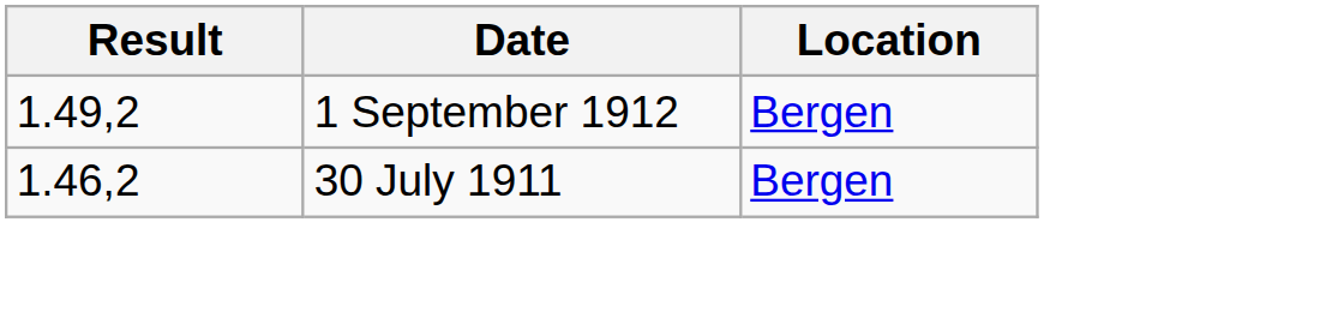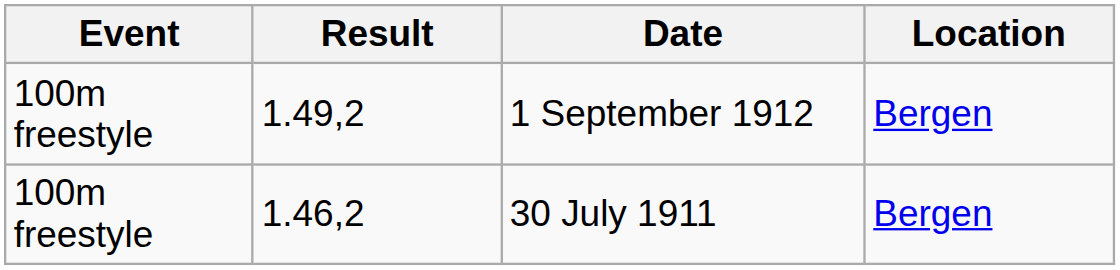 <table class="wikitable sortable">
 <tr>
+<th width="100" align="center">Event</th>
 <th width="100">Result</th>
 <th width="150" align="center">Date</th>
 <th width="100" align="center">Location</th>
 </tr>
 <tr>
+<td>100m freestyle</td>
 <td>1.49,2</td>
 <td>1 September 1912</td>
 <td> <a href='#'>Bergen</a></td>
 </tr>
 <tr>
+<td>100m freestyle</td>
 <td>1.46,2</td>
 <td>30 July 1911</td>
 <td> <a href='#'>Bergen</a></td>
 </tr>
 </table>
